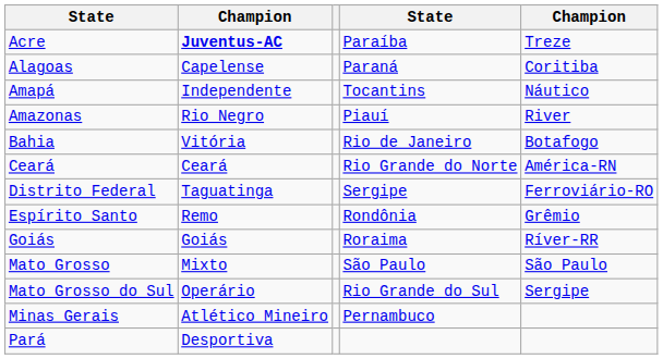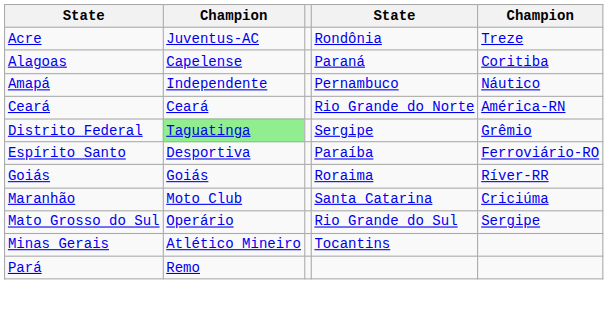 <table class="wikitable">
 <tr>
 <th>State</th>
 <th>Champion</th>
 <th></th>
 <th>State</th>
 <th>Champion</th>
 </tr>
 <tr>
 <td><a href='#'>Acre</a></td>
-<td><strong><a href='#'>Juventus-AC</a></strong></td>
+<td><a href='#'>Juventus-AC</a></td>
 <td></td>
-<td><a href='#'>Paraíba</a></td>
+<td><a href='#'>Rondônia</a></td>
 <td><a href='#'>Treze</a></td>
 </tr>
 <tr>
 <td><a href='#'>Alagoas</a></td>
 <td><a href='#'>Capelense</a></td>
 <td></td>
 <td><a href='#'>Paraná</a></td>
 <td><a href='#'>Coritiba</a></td>
 </tr>
 <tr>
 <td><a href='#'>Amapá</a></td>
 <td><a href='#'>Independente</a></td>
 <td></td>
-<td><a href='#'>Tocantins</a></td>
+<td><a href='#'>Pernambuco</a></td>
 <td><a href='#'>Náutico</a></td>
-</tr>
-<tr>
-<td><a href='#'>Amazonas</a></td>
-<td><a href='#'>Rio Negro</a></td>
-<td></td>
-<td><a href='#'>Piauí</a></td>
-<td><a href='#'>River</a></td>
-</tr>
-<tr>
-<td><a href='#'>Bahia</a></td>
-<td><a href='#'>Vitória</a></td>
-<td></td>
-<td><a href='#'>Rio de Janeiro</a></td>
-<td><a href='#'>Botafogo</a></td>
 </tr>
 <tr>
 <td><a href='#'>Ceará</a></td>
 <td><a href='#'>Ceará</a></td>
 <td></td>
 <td><a href='#'>Rio Grande do Norte</a></td>
 <td><a href='#'>América-RN</a></td>
 </tr>
 <tr>
 <td><a href='#'>Distrito Federal</a></td>
-<td><a href='#'>Taguatinga</a></td>
+<td style="background: lightgreen;"><a href='#'>Taguatinga</a></td>
 <td></td>
 <td><a href='#'>Sergipe</a></td>
-<td><a href='#'>Ferroviário-RO</a></td>
+<td><a href='#'>Grêmio</a></td>
 </tr>
 <tr>
 <td><a href='#'>Espírito Santo</a></td>
-<td><a href='#'>Remo</a></td>
+<td><a href='#'>Desportiva</a></td>
 <td></td>
-<td><a href='#'>Rondônia</a></td>
-<td><a href='#'>Grêmio</a></td>
+<td><a href='#'>Paraíba</a></td>
+<td><a href='#'>Ferroviário-RO</a></td>
 </tr>
 <tr>
 <td><a href='#'>Goiás</a></td>
 <td><a href='#'>Goiás</a></td>
 <td></td>
 <td><a href='#'>Roraima</a></td>
 <td><a href='#'>Ríver-RR</a></td>
 </tr>
 <tr>
-<td><a href='#'>Mato Grosso</a></td>
-<td><a href='#'>Mixto</a></td>
+<td><a href='#'>Maranhão</a></td>
+<td><a href='#'>Moto Club</a></td>
 <td></td>
-<td><a href='#'>São Paulo</a></td>
-<td><a href='#'>São Paulo</a></td>
+<td><a href='#'>Santa Catarina</a></td>
+<td><a href='#'>Criciúma</a></td>
 </tr>
 <tr>
 <td><a href='#'>Mato Grosso do Sul</a></td>
 <td><a href='#'>Operário</a></td>
 <td></td>
 <td><a href='#'>Rio Grande do Sul</a></td>
 <td><a href='#'>Sergipe</a></td>
 </tr>
 <tr>
 <td><a href='#'>Minas Gerais</a></td>
 <td><a href='#'>Atlético Mineiro</a></td>
 <td></td>
-<td><a href='#'>Pernambuco</a></td>
+<td><a href='#'>Tocantins</a></td>
 <td></td>
 </tr>
 <tr>
 <td><a href='#'>Pará</a></td>
-<td><a href='#'>Desportiva</a></td>
+<td><a href='#'>Remo</a></td>
 <td></td>
 <td></td>
 <td></td>
 </tr>
 </table>
